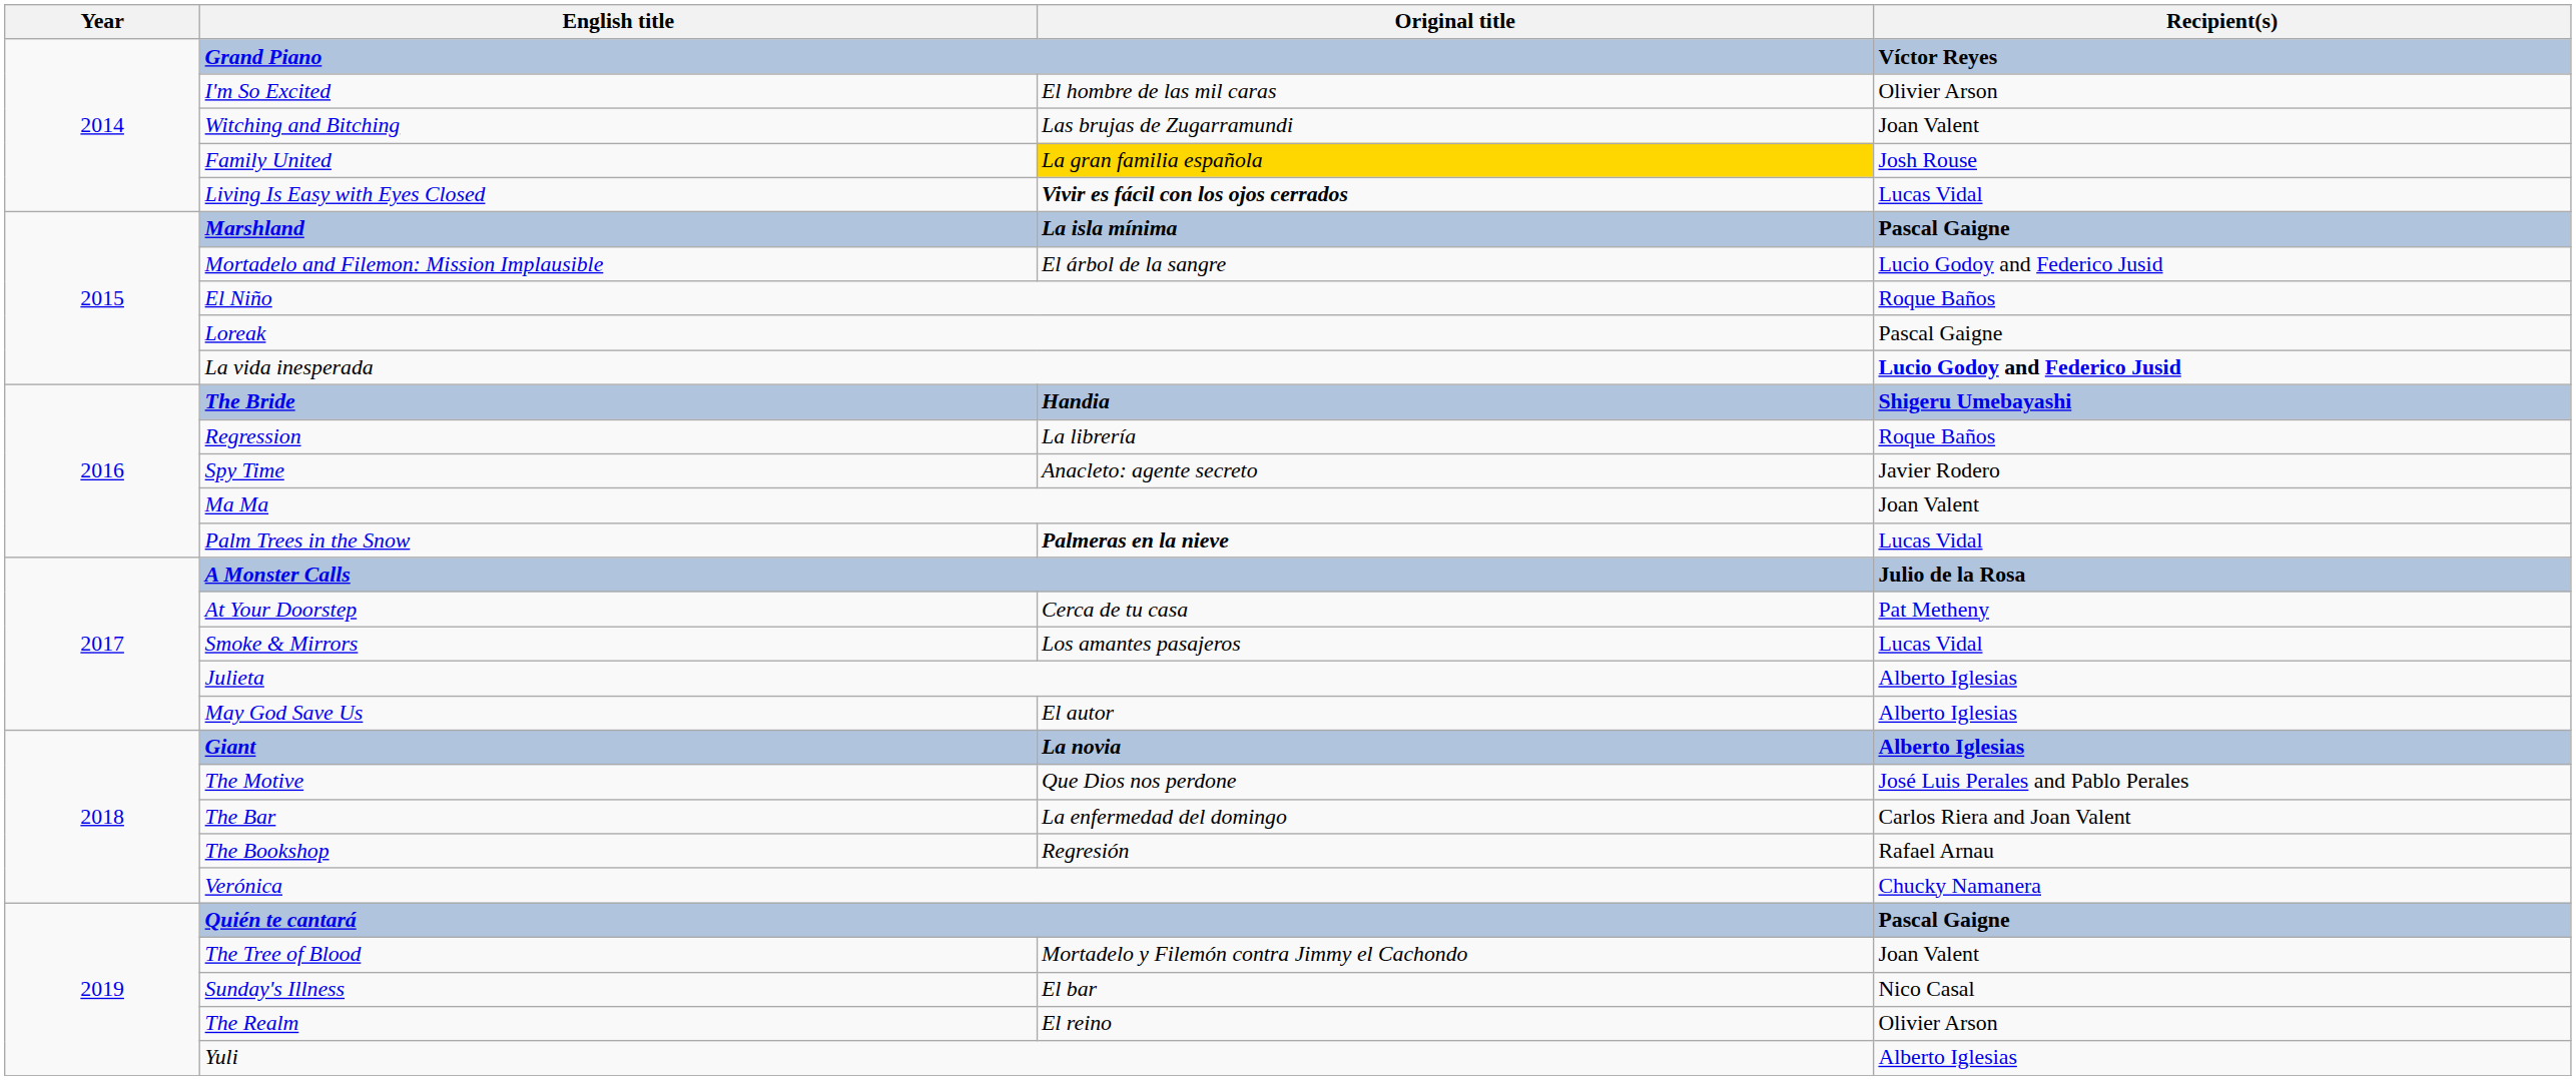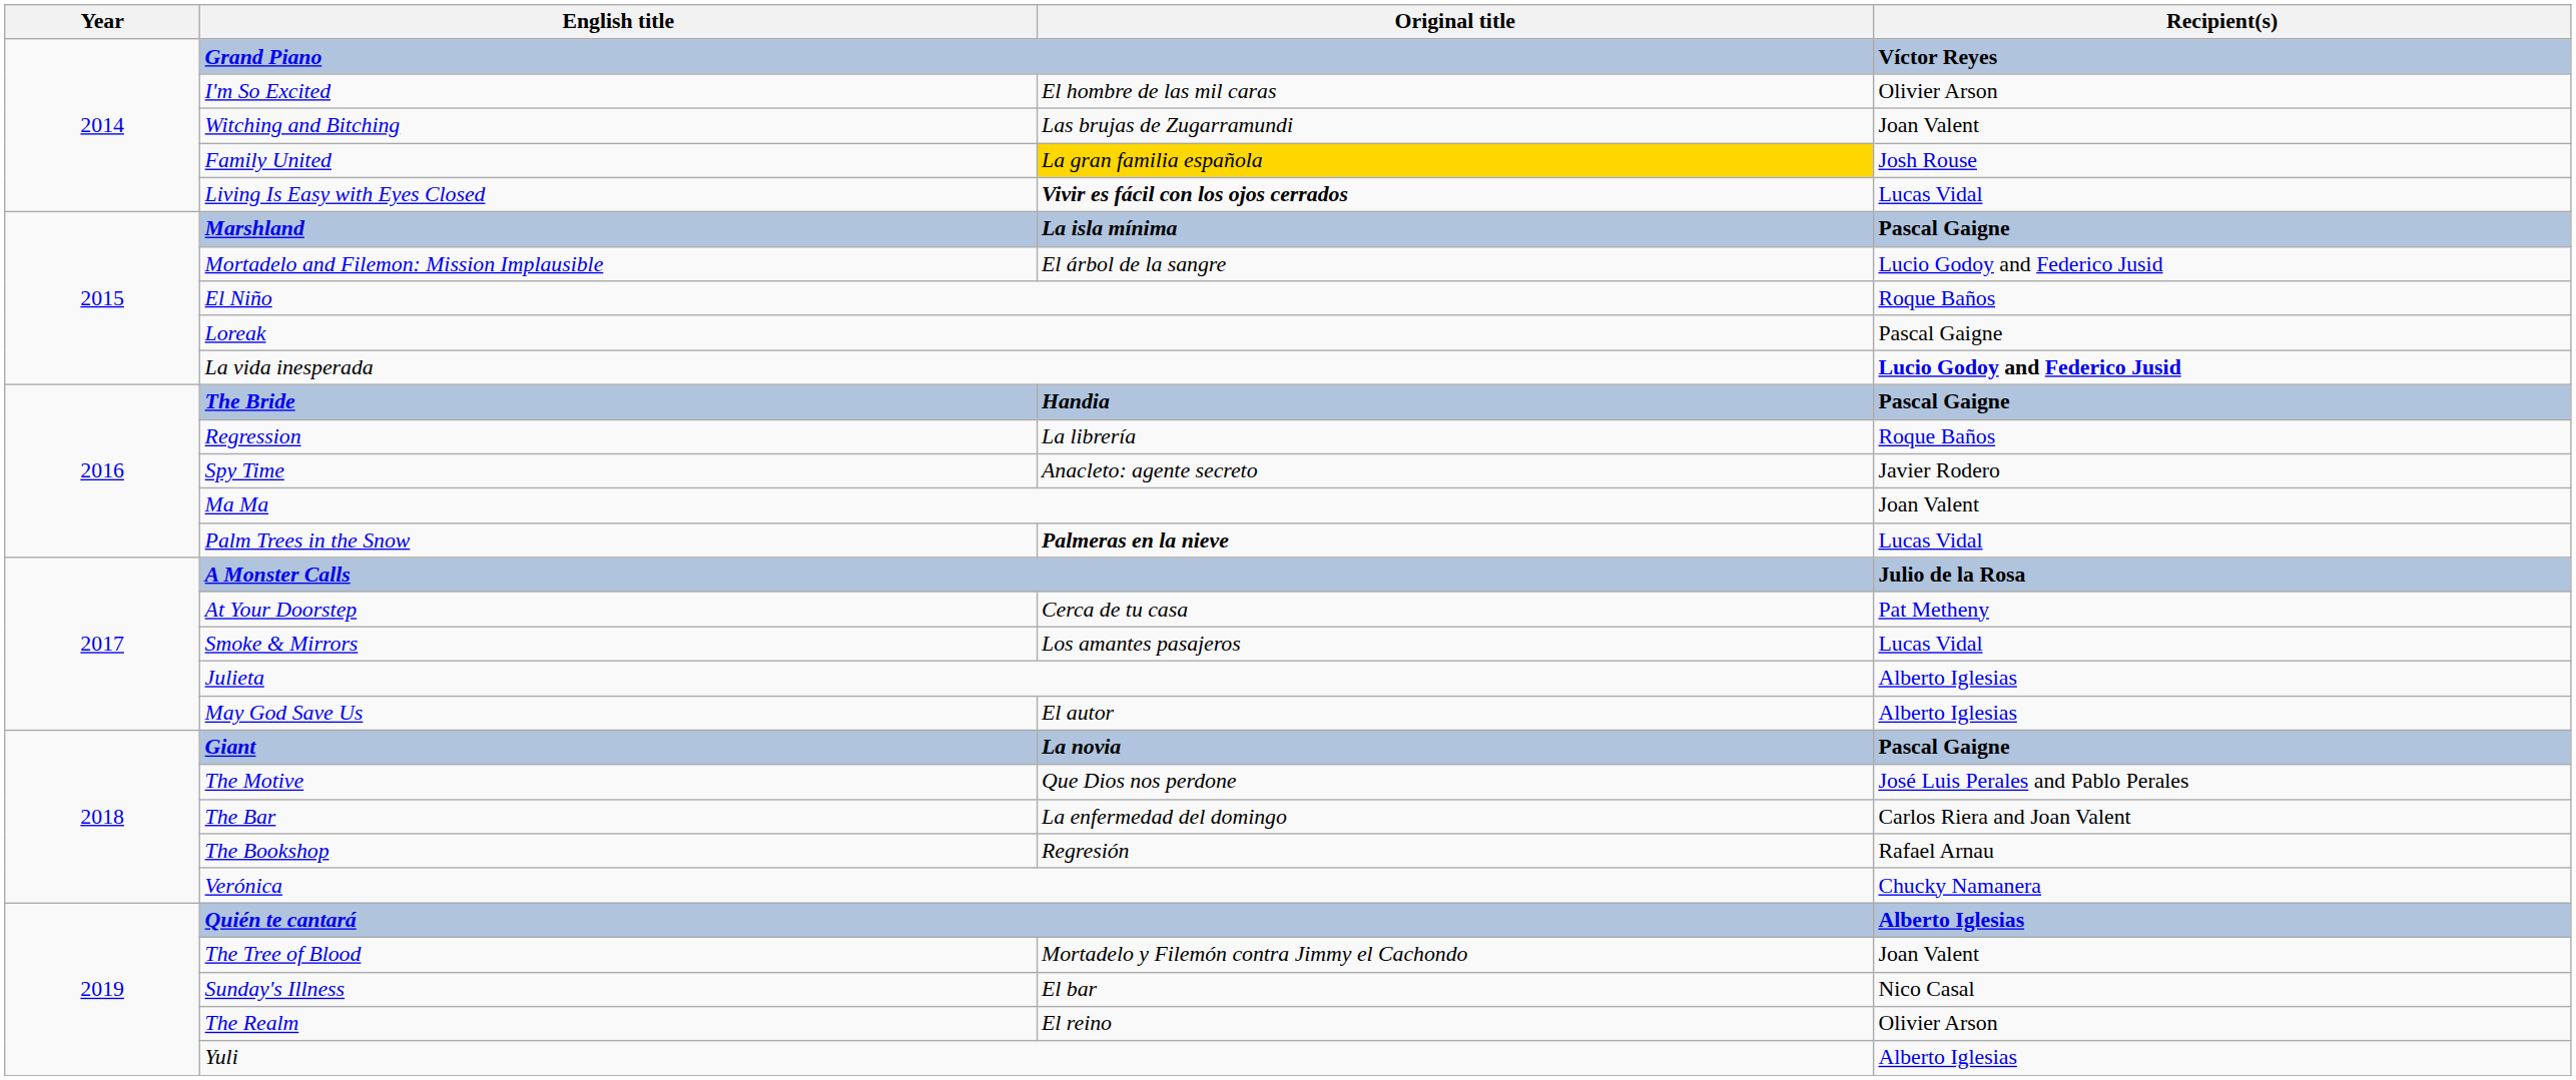 <table class="wikitable" width="95%" cellpadding="5">
 <tr>
 <th width="7%">Year</th>
 <th width="30%">English title</th>
 <th width="30%">Original title</th>
 <th width="25%">Recipient(s)</th>
 </tr>
 <tr>
 <td rowspan=5 style="text-align:center"><a href='#'>2014</a><br></td>
 <td colspan="2" style="background:#B0C4DE;"><strong><em><a href='#'>Grand Piano</a></em></strong></td>
 <td style="background:#B0C4DE;"><strong>Víctor Reyes</strong></td>
 </tr>
 <tr>
 <td><em><a href='#'>I'm So Excited</a></em></td>
 <td><em>El hombre de las mil caras</em></td>
 <td>Olivier Arson</td>
 </tr>
 <tr>
 <td><em><a href='#'>Witching and Bitching</a></em></td>
 <td><em>Las brujas de Zugarramundi</em></td>
 <td>Joan Valent</td>
 </tr>
 <tr>
 <td><em><a href='#'>Family United</a></em></td>
 <td style="background: gold;"><em>La gran familia española</em></td>
 <td><a href='#'>Josh Rouse</a></td>
 </tr>
 <tr>
 <td><em><a href='#'>Living Is Easy with Eyes Closed</a></em></td>
 <td><strong><em>Vivir es fácil con los ojos cerrados</em></strong></td>
 <td><a href='#'>Lucas Vidal</a></td>
 </tr>
 <tr>
 <td rowspan=5 style="text-align:center"><a href='#'>2015</a><br></td>
 <td style="background:#B0C4DE;"><strong><em><a href='#'>Marshland</a></em></strong></td>
 <td style="background:#B0C4DE;"><strong><em>La isla mínima</em></strong></td>
 <td style="background:#B0C4DE;"><strong>Pascal Gaigne</strong></td>
 </tr>
 <tr>
 <td><em><a href='#'>Mortadelo and Filemon: Mission Implausible</a></em></td>
 <td><em>El árbol de la sangre</em></td>
 <td><a href='#'>Lucio Godoy</a> and <a href='#'>Federico Jusid</a></td>
 </tr>
 <tr>
 <td colspan="2"><em><a href='#'>El Niño</a></em></td>
 <td><a href='#'>Roque Baños</a></td>
 </tr>
 <tr>
 <td colspan="2"><em><a href='#'>Loreak</a></em></td>
 <td>Pascal Gaigne</td>
 </tr>
 <tr>
 <td colspan="2"><em>La vida inesperada</em></td>
 <td><strong><a href='#'>Lucio Godoy</a> and <a href='#'>Federico Jusid</a></strong></td>
 </tr>
 <tr>
 <td rowspan=5 style="text-align:center"><a href='#'>2016</a><br></td>
 <td style="background:#B0C4DE;"><strong><em><a href='#'>The Bride</a></em></strong></td>
 <td style="background:#B0C4DE;"><strong><em>Handia</em></strong></td>
-<td style="background:#B0C4DE;"><strong><a href='#'>Shigeru Umebayashi</a></strong></td>
+<td style="background:#B0C4DE;"><strong>Pascal Gaigne</strong></td>
 </tr>
 <tr>
 <td><em><a href='#'>Regression</a></em></td>
 <td><em>La librería</em></td>
 <td><a href='#'>Roque Baños</a></td>
 </tr>
 <tr>
 <td><em><a href='#'>Spy Time</a></em></td>
 <td><em>Anacleto: agente secreto</em></td>
 <td>Javier Rodero</td>
 </tr>
 <tr>
 <td colspan="2"><em><a href='#'>Ma Ma</a></em></td>
 <td>Joan Valent</td>
 </tr>
 <tr>
 <td><em><a href='#'>Palm Trees in the Snow</a></em></td>
 <td><strong><em>Palmeras en la nieve</em></strong></td>
 <td><a href='#'>Lucas Vidal</a></td>
 </tr>
 <tr>
 <td rowspan=5 style="text-align:center"><a href='#'>2017</a><br></td>
 <td colspan="2" style="background:#B0C4DE;"><strong><em><a href='#'>A Monster Calls</a></em></strong></td>
 <td style="background:#B0C4DE;"><strong>Julio de la Rosa</strong></td>
 </tr>
 <tr>
 <td><em><a href='#'>At Your Doorstep</a></em></td>
 <td><em>Cerca de tu casa</em></td>
 <td><a href='#'>Pat Metheny</a></td>
 </tr>
 <tr>
 <td><em><a href='#'>Smoke & Mirrors</a></em></td>
 <td><em>Los amantes pasajeros</em></td>
 <td><a href='#'>Lucas Vidal</a></td>
 </tr>
 <tr>
 <td colspan="2"><em><a href='#'>Julieta</a></em></td>
 <td><a href='#'>Alberto Iglesias</a></td>
 </tr>
 <tr>
 <td><em><a href='#'>May God Save Us</a></em></td>
 <td><em>El autor</em></td>
 <td><a href='#'>Alberto Iglesias</a></td>
 </tr>
 <tr>
 <td rowspan=5 style="text-align:center"><a href='#'>2018</a><br></td>
 <td style="background:#B0C4DE;"><strong><em><a href='#'>Giant</a></em></strong></td>
 <td style="background:#B0C4DE;"><strong><em>La novia</em></strong></td>
-<td style="background:#B0C4DE;"><strong><a href='#'>Alberto Iglesias</a></strong></td>
+<td style="background:#B0C4DE;"><strong>Pascal Gaigne</strong></td>
 </tr>
 <tr>
 <td><em><a href='#'>The Motive</a></em></td>
 <td><em>Que Dios nos perdone</em></td>
 <td><a href='#'>José Luis Perales</a> and Pablo Perales</td>
 </tr>
 <tr>
 <td><em><a href='#'>The Bar</a></em></td>
 <td><em>La enfermedad del domingo</em></td>
 <td>Carlos Riera and Joan Valent</td>
 </tr>
 <tr>
 <td><em><a href='#'>The Bookshop</a></em></td>
 <td><em>Regresión</em></td>
 <td>Rafael Arnau</td>
 </tr>
 <tr>
 <td colspan="2"><em><a href='#'>Verónica</a></em></td>
 <td><a href='#'>Chucky Namanera</a></td>
 </tr>
 <tr>
 <td rowspan=5 style="text-align:center"><a href='#'>2019</a><br></td>
 <td colspan="2" style="background:#B0C4DE;"><strong><em><a href='#'>Quién te cantará</a></em></strong></td>
-<td style="background:#B0C4DE;"><strong>Pascal Gaigne</strong></td>
+<td style="background:#B0C4DE;"><strong><a href='#'>Alberto Iglesias</a></strong></td>
 </tr>
 <tr>
 <td><em><a href='#'>The Tree of Blood</a></em></td>
 <td><em>Mortadelo y Filemón contra Jimmy el Cachondo</em></td>
 <td>Joan Valent</td>
 </tr>
 <tr>
 <td><em><a href='#'>Sunday's Illness</a></em></td>
 <td><em>El bar</em></td>
 <td>Nico Casal</td>
 </tr>
 <tr>
 <td><em><a href='#'>The Realm</a></em></td>
 <td><em>El reino</em></td>
 <td>Olivier Arson</td>
 </tr>
 <tr>
 <td colspan="2"><em>Yuli</em></td>
 <td><a href='#'>Alberto Iglesias</a></td>
 </tr>
 <tr>
 </tr>
 </table>
